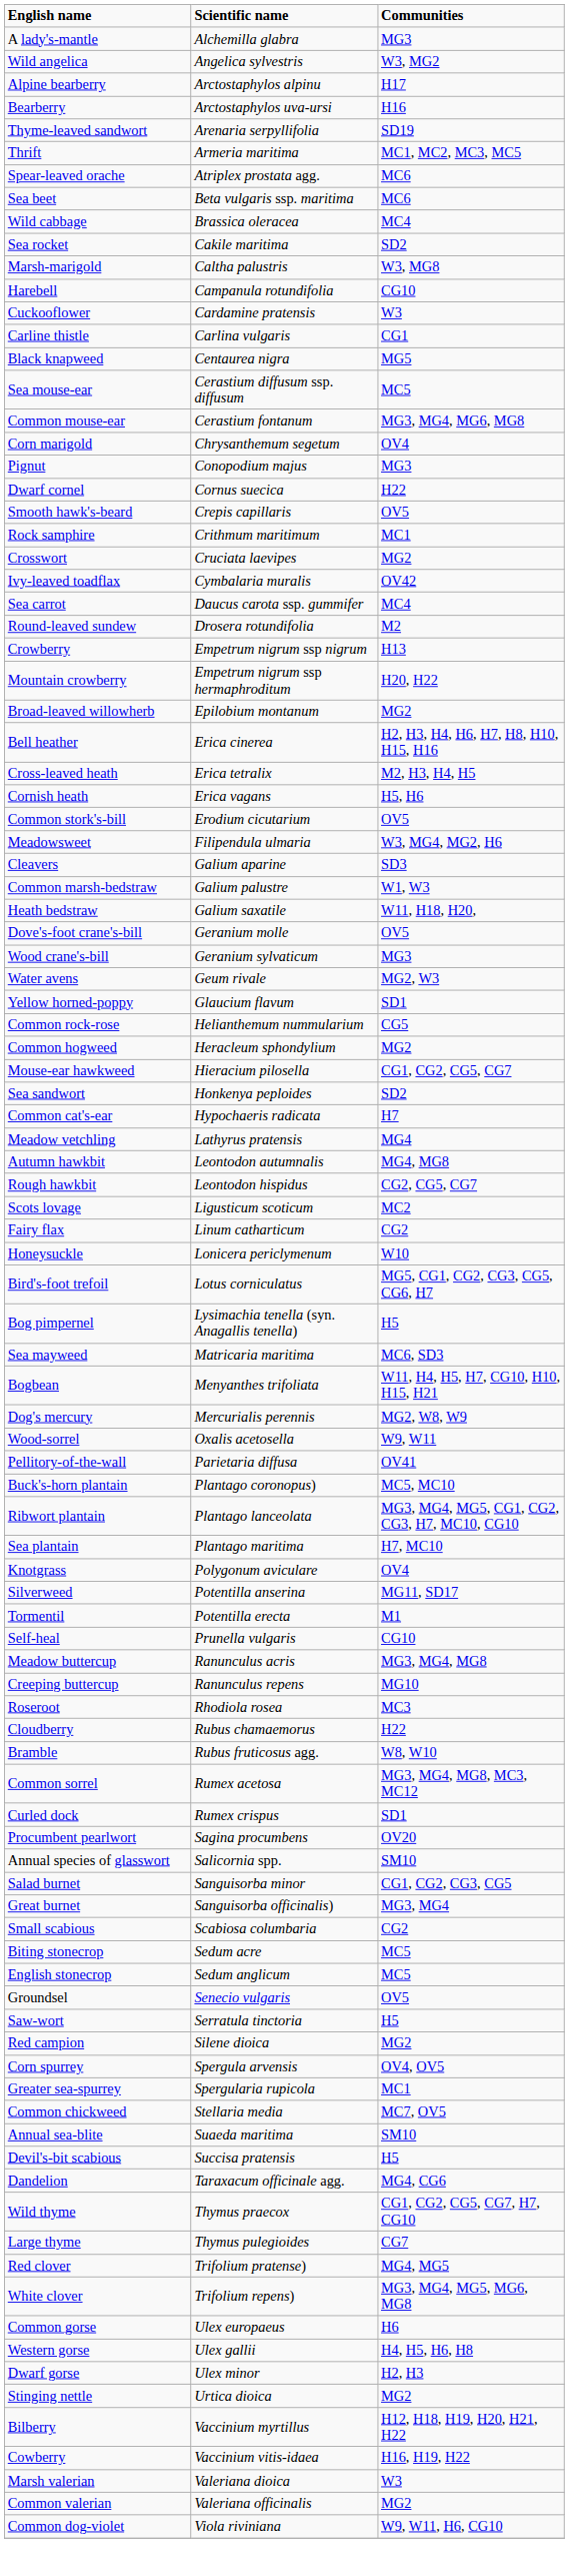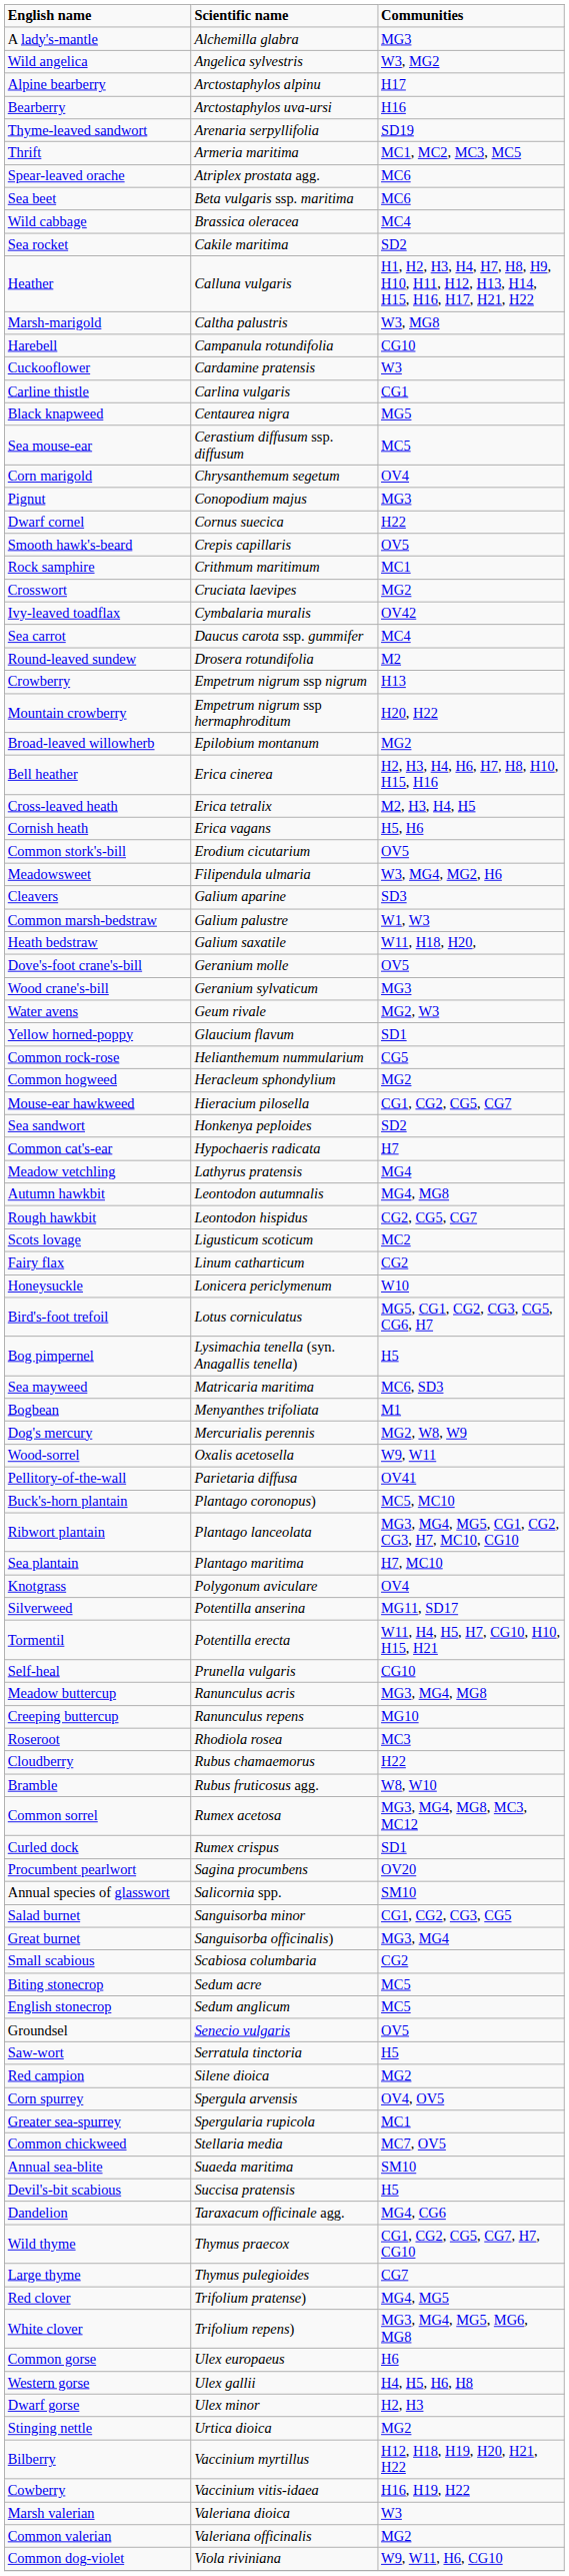 <table class="wikitable">
 <tr>
 <td style="width:200px"><strong>English name</strong></td>
 <td style="width:200px"><strong>Scientific name</strong></td>
 <td style="width:200px"><strong>Communities</strong></td>
 </tr>
 <tr>
 <td>A <a href='#'>lady's-mantle</a></td>
 <td><em>Alchemilla glabra</em></td>
 <td><a href='#'>MG3</a></td>
 </tr>
 <tr>
 <td><a href='#'>Wild angelica</a></td>
 <td><em>Angelica sylvestris</em></td>
 <td><a href='#'>W3</a>, <a href='#'>MG2</a></td>
 </tr>
 <tr>
 <td><a href='#'>Alpine bearberry</a></td>
 <td><em>Arctostaphylos alpinu</em></td>
 <td><a href='#'>H17</a></td>
 </tr>
 <tr>
 <td><a href='#'>Bearberry</a></td>
 <td><em>Arctostaphylos uva-ursi</em></td>
 <td><a href='#'>H16</a></td>
 </tr>
 <tr>
 <td><a href='#'>Thyme-leaved sandwort</a></td>
 <td><em>Arenaria serpyllifolia</em></td>
 <td><a href='#'>SD19</a></td>
 </tr>
 <tr>
 <td><a href='#'>Thrift</a></td>
 <td><em>Armeria maritima</em></td>
 <td><a href='#'>MC1</a>, <a href='#'>MC2</a>, <a href='#'>MC3</a>, <a href='#'>MC5</a></td>
 </tr>
 <tr>
 <td><a href='#'>Spear-leaved orache</a></td>
 <td><em>Atriplex prostata</em> agg.</td>
 <td><a href='#'>MC6</a></td>
 </tr>
 <tr>
 <td><a href='#'>Sea beet</a></td>
 <td><em>Beta vulgaris</em> ssp. <em>maritima</em></td>
 <td><a href='#'>MC6</a></td>
 </tr>
 <tr>
 <td><a href='#'>Wild cabbage</a></td>
 <td><em>Brassica oleracea</em></td>
 <td><a href='#'>MC4</a></td>
 </tr>
 <tr>
 <td><a href='#'>Sea rocket</a></td>
 <td><em>Cakile maritima</em></td>
 <td><a href='#'>SD2</a></td>
 </tr>
 <tr>
+<td><a href='#'>Heather</a></td>
+<td><em>Calluna vulgaris</em></td>
+<td><a href='#'>H1</a>, <a href='#'>H2</a>, <a href='#'>H3</a>, <a href='#'>H4</a>, <a href='#'>H7</a>, <a href='#'>H8</a>, <a href='#'>H9</a>, <a href='#'>H10</a>, <a href='#'>H11</a>, <a href='#'>H12</a>, <a href='#'>H13</a>, <a href='#'>H14</a>, <a href='#'>H15</a>, <a href='#'>H16</a>, <a href='#'>H17</a>, <a href='#'>H21</a>, <a href='#'>H22</a></td>
+</tr>
+<tr>
 <td><a href='#'>Marsh-marigold</a></td>
 <td><em>Caltha palustris</em></td>
 <td><a href='#'>W3</a>, <a href='#'>MG8</a></td>
 </tr>
 <tr>
 <td><a href='#'>Harebell</a></td>
 <td><em>Campanula rotundifolia</em></td>
 <td><a href='#'>CG10</a></td>
 </tr>
 <tr>
 <td><a href='#'>Cuckooflower</a></td>
 <td><em>Cardamine pratensis</em></td>
 <td><a href='#'>W3</a></td>
 </tr>
 <tr>
 <td><a href='#'>Carline thistle</a></td>
 <td><em>Carlina vulgaris</em></td>
 <td><a href='#'>CG1</a></td>
 </tr>
 <tr>
 <td><a href='#'>Black knapweed</a></td>
 <td><em>Centaurea nigra</em></td>
 <td><a href='#'>MG5</a></td>
 </tr>
 <tr>
 <td><a href='#'>Sea mouse-ear</a></td>
 <td><em>Cerastium diffusum</em> ssp. <em>diffusum</em></td>
 <td><a href='#'>MC5</a></td>
-</tr>
-<tr>
-<td><a href='#'>Common mouse-ear</a></td>
-<td><em>Cerastium fontanum</em></td>
-<td><a href='#'>MG3</a>, <a href='#'>MG4</a>, <a href='#'>MG6</a>, <a href='#'>MG8</a></td>
 </tr>
 <tr>
 <td><a href='#'>Corn marigold</a></td>
 <td><em>Chrysanthemum segetum</em></td>
 <td><a href='#'>OV4</a></td>
 </tr>
 <tr>
 <td><a href='#'>Pignut</a></td>
 <td><em>Conopodium majus</em></td>
 <td><a href='#'>MG3</a></td>
 </tr>
 <tr>
 <td><a href='#'>Dwarf cornel</a></td>
 <td><em>Cornus suecica</em></td>
 <td><a href='#'>H22</a></td>
 </tr>
 <tr>
 <td><a href='#'>Smooth hawk's-beard</a></td>
 <td><em>Crepis capillaris</em></td>
 <td><a href='#'>OV5</a></td>
 </tr>
 <tr>
 <td><a href='#'>Rock samphire</a></td>
 <td><em>Crithmum maritimum</em></td>
 <td><a href='#'>MC1</a></td>
 </tr>
 <tr>
 <td><a href='#'>Crosswort</a></td>
 <td><em>Cruciata laevipes</em></td>
 <td><a href='#'>MG2</a></td>
 </tr>
 <tr>
 <td><a href='#'>Ivy-leaved toadflax</a></td>
 <td><em>Cymbalaria muralis</em></td>
 <td><a href='#'>OV42</a></td>
 </tr>
 <tr>
 <td><a href='#'>Sea carrot</a></td>
 <td><em>Daucus carota</em> ssp. <em>gummifer</em></td>
 <td><a href='#'>MC4</a></td>
 </tr>
 <tr>
 <td><a href='#'>Round-leaved sundew</a></td>
 <td><em>Drosera rotundifolia</em></td>
 <td><a href='#'>M2</a></td>
 </tr>
 <tr>
 <td><a href='#'>Crowberry</a></td>
 <td><em>Empetrum nigrum</em> ssp <em>nigrum</em></td>
 <td><a href='#'>H13</a></td>
 </tr>
 <tr>
 <td><a href='#'>Mountain crowberry</a></td>
 <td><em>Empetrum nigrum</em> ssp <em>hermaphroditum</em></td>
 <td><a href='#'>H20</a>, <a href='#'>H22</a></td>
 </tr>
 <tr>
 <td><a href='#'>Broad-leaved willowherb</a></td>
 <td><em>Epilobium montanum</em></td>
 <td><a href='#'>MG2</a></td>
 </tr>
 <tr>
 <td><a href='#'>Bell heather</a></td>
 <td><em>Erica cinerea</em></td>
 <td><a href='#'>H2</a>, <a href='#'>H3</a>, <a href='#'>H4</a>, <a href='#'>H6</a>, <a href='#'>H7</a>, <a href='#'>H8</a>, <a href='#'>H10</a>, <a href='#'>H15</a>, <a href='#'>H16</a></td>
 </tr>
 <tr>
 <td><a href='#'>Cross-leaved heath</a></td>
 <td><em>Erica tetralix</em></td>
 <td><a href='#'>M2</a>, <a href='#'>H3</a>, <a href='#'>H4</a>, <a href='#'>H5</a></td>
 </tr>
 <tr>
 <td><a href='#'>Cornish heath</a></td>
 <td><em>Erica vagans</em></td>
 <td><a href='#'>H5</a>, <a href='#'>H6</a></td>
 </tr>
 <tr>
 <td><a href='#'>Common stork's-bill</a></td>
 <td><em>Erodium cicutarium</em></td>
 <td><a href='#'>OV5</a></td>
 </tr>
 <tr>
 <td><a href='#'>Meadowsweet</a></td>
 <td><em>Filipendula ulmaria</em></td>
 <td><a href='#'>W3</a>, <a href='#'>MG4</a>, <a href='#'>MG2</a>, <a href='#'>H6</a></td>
 </tr>
 <tr>
 <td><a href='#'>Cleavers</a></td>
 <td><em>Galium aparine</em></td>
 <td><a href='#'>SD3</a></td>
 </tr>
 <tr>
 <td><a href='#'>Common marsh-bedstraw</a></td>
 <td><em>Galium palustre</em></td>
 <td><a href='#'>W1</a>, <a href='#'>W3</a></td>
 </tr>
 <tr>
 <td><a href='#'>Heath bedstraw</a></td>
 <td><em>Galium saxatile</em></td>
 <td><a href='#'>W11</a>, <a href='#'>H18</a>, <a href='#'>H20</a>,</td>
 </tr>
 <tr>
 <td><a href='#'>Dove's-foot crane's-bill</a></td>
 <td><em>Geranium molle</em></td>
 <td><a href='#'>OV5</a></td>
 </tr>
 <tr>
 <td><a href='#'>Wood crane's-bill</a></td>
 <td><em>Geranium sylvaticum</em></td>
 <td><a href='#'>MG3</a></td>
 </tr>
 <tr>
 <td><a href='#'>Water avens</a></td>
 <td><em>Geum rivale</em></td>
 <td><a href='#'>MG2</a>, <a href='#'>W3</a></td>
 </tr>
 <tr>
 <td><a href='#'>Yellow horned-poppy</a></td>
 <td><em>Glaucium flavum</em></td>
 <td><a href='#'>SD1</a></td>
 </tr>
 <tr>
 <td><a href='#'>Common rock-rose</a></td>
 <td><em>Helianthemum nummularium</em></td>
 <td><a href='#'>CG5</a></td>
 </tr>
 <tr>
 <td><a href='#'>Common hogweed</a></td>
 <td><em>Heracleum sphondylium</em></td>
 <td><a href='#'>MG2</a></td>
 </tr>
 <tr>
 <td><a href='#'>Mouse-ear hawkweed</a></td>
 <td><em>Hieracium pilosella</em></td>
 <td><a href='#'>CG1</a>, <a href='#'>CG2</a>, <a href='#'>CG5</a>, <a href='#'>CG7</a></td>
 </tr>
 <tr>
 <td><a href='#'>Sea sandwort</a></td>
 <td><em>Honkenya peploides</em></td>
 <td><a href='#'>SD2</a></td>
 </tr>
 <tr>
 <td><a href='#'>Common cat's-ear</a></td>
 <td><em>Hypochaeris radicata</em></td>
 <td><a href='#'>H7</a></td>
 </tr>
 <tr>
 <td><a href='#'>Meadow vetchling</a></td>
 <td><em>Lathyrus pratensis</em></td>
 <td><a href='#'>MG4</a></td>
 </tr>
 <tr>
 <td><a href='#'>Autumn hawkbit</a></td>
 <td><em>Leontodon autumnalis</em></td>
 <td><a href='#'>MG4</a>, <a href='#'>MG8</a></td>
 </tr>
 <tr>
 <td><a href='#'>Rough hawkbit</a></td>
 <td><em>Leontodon hispidus</em></td>
 <td><a href='#'>CG2</a>, <a href='#'>CG5</a>, <a href='#'>CG7</a></td>
 </tr>
 <tr>
 <td><a href='#'>Scots lovage</a></td>
 <td><em>Ligusticum scoticum</em></td>
 <td><a href='#'>MC2</a></td>
 </tr>
 <tr>
 <td><a href='#'>Fairy flax</a></td>
 <td><em>Linum catharticum</em></td>
 <td><a href='#'>CG2</a></td>
 </tr>
 <tr>
 <td><a href='#'>Honeysuckle</a></td>
 <td><em>Lonicera periclymenum</em></td>
 <td><a href='#'>W10</a></td>
 </tr>
 <tr>
 <td><a href='#'>Bird's-foot trefoil</a></td>
 <td><em>Lotus corniculatus</em></td>
 <td><a href='#'>MG5</a>, <a href='#'>CG1</a>, <a href='#'>CG2</a>, <a href='#'>CG3</a>, <a href='#'>CG5</a>, <a href='#'>CG6</a>, <a href='#'>H7</a></td>
 </tr>
 <tr>
 <td><a href='#'>Bog pimpernel</a></td>
 <td><em>Lysimachia tenella</em> (syn. <em>Anagallis tenella</em>)</td>
 <td><a href='#'>H5</a></td>
 </tr>
 <tr>
 <td><a href='#'>Sea mayweed</a></td>
 <td><em>Matricaria maritima</em></td>
 <td><a href='#'>MC6</a>, <a href='#'>SD3</a></td>
 </tr>
 <tr>
 <td><a href='#'>Bogbean</a></td>
 <td><em>Menyanthes trifoliata</em></td>
-<td><a href='#'>W11</a>, <a href='#'>H4</a>, <a href='#'>H5</a>, <a href='#'>H7</a>, <a href='#'>CG10</a>, <a href='#'>H10</a>, <a href='#'>H15</a>, <a href='#'>H21</a></td>
+<td><a href='#'>M1</a></td>
 </tr>
 <tr>
 <td><a href='#'>Dog's mercury</a></td>
 <td><em>Mercurialis perennis</em></td>
 <td><a href='#'>MG2</a>, <a href='#'>W8</a>, <a href='#'>W9</a></td>
 </tr>
 <tr>
 <td><a href='#'>Wood-sorrel</a></td>
 <td><em>Oxalis acetosella</em></td>
 <td><a href='#'>W9</a>, <a href='#'>W11</a></td>
 </tr>
 <tr>
 <td><a href='#'>Pellitory-of-the-wall</a></td>
 <td><em>Parietaria diffusa</em></td>
 <td><a href='#'>OV41</a></td>
 </tr>
 <tr>
 <td><a href='#'>Buck's-horn plantain</a></td>
 <td><em>Plantago coronopus</em>)</td>
 <td><a href='#'>MC5</a>, <a href='#'>MC10</a></td>
 </tr>
 <tr>
 <td><a href='#'>Ribwort plantain</a></td>
 <td><em>Plantago lanceolata</em></td>
 <td><a href='#'>MG3</a>, <a href='#'>MG4</a>, <a href='#'>MG5</a>, <a href='#'>CG1</a>, <a href='#'>CG2</a>, <a href='#'>CG3</a>, <a href='#'>H7</a>, <a href='#'>MC10</a>, <a href='#'>CG10</a></td>
 </tr>
 <tr>
 <td><a href='#'>Sea plantain</a></td>
 <td><em>Plantago maritima</em></td>
 <td><a href='#'>H7</a>, <a href='#'>MC10</a></td>
 </tr>
 <tr>
 <td><a href='#'>Knotgrass</a></td>
 <td><em>Polygonum aviculare</em></td>
 <td><a href='#'>OV4</a></td>
 </tr>
 <tr>
 <td><a href='#'>Silverweed</a></td>
 <td><em>Potentilla anserina</em></td>
 <td><a href='#'>MG11</a>, <a href='#'>SD17</a></td>
 </tr>
 <tr>
 <td><a href='#'>Tormentil</a></td>
 <td><em>Potentilla erecta</em></td>
-<td><a href='#'>M1</a></td>
+<td><a href='#'>W11</a>, <a href='#'>H4</a>, <a href='#'>H5</a>, <a href='#'>H7</a>, <a href='#'>CG10</a>, <a href='#'>H10</a>, <a href='#'>H15</a>, <a href='#'>H21</a></td>
 </tr>
 <tr>
 <td><a href='#'>Self-heal</a></td>
 <td><em>Prunella vulgaris</em></td>
 <td><a href='#'>CG10</a></td>
 </tr>
 <tr>
 <td><a href='#'>Meadow buttercup</a></td>
 <td><em>Ranunculus acris</em></td>
 <td><a href='#'>MG3</a>, <a href='#'>MG4</a>, <a href='#'>MG8</a></td>
 </tr>
 <tr>
 <td><a href='#'>Creeping buttercup</a></td>
 <td><em>Ranunculus repens</em></td>
 <td><a href='#'>MG10</a></td>
 </tr>
 <tr>
 <td><a href='#'>Roseroot</a></td>
 <td><em>Rhodiola rosea</em></td>
 <td><a href='#'>MC3</a></td>
 </tr>
 <tr>
 <td><a href='#'>Cloudberry</a></td>
 <td><em>Rubus chamaemorus</em></td>
 <td><a href='#'>H22</a></td>
 </tr>
 <tr>
 <td><a href='#'>Bramble</a></td>
 <td><em>Rubus fruticosus</em> agg.</td>
 <td><a href='#'>W8</a>, <a href='#'>W10</a></td>
 </tr>
 <tr>
 <td><a href='#'>Common sorrel</a></td>
 <td><em>Rumex acetosa</em></td>
 <td><a href='#'>MG3</a>, <a href='#'>MG4</a>, <a href='#'>MG8</a>, <a href='#'>MC3</a>, <a href='#'>MC12</a></td>
 </tr>
 <tr>
 <td><a href='#'>Curled dock</a></td>
 <td><em>Rumex crispus</em></td>
 <td><a href='#'>SD1</a></td>
 </tr>
 <tr>
 <td><a href='#'>Procumbent pearlwort</a></td>
 <td><em>Sagina procumbens</em></td>
 <td><a href='#'>OV20</a></td>
 </tr>
 <tr>
 <td>Annual species of <a href='#'>glasswort</a></td>
 <td><em>Salicornia</em> spp.</td>
 <td><a href='#'>SM10</a></td>
 </tr>
 <tr>
 <td><a href='#'>Salad burnet</a></td>
 <td><em>Sanguisorba minor</em></td>
 <td><a href='#'>CG1</a>, <a href='#'>CG2</a>, <a href='#'>CG3</a>, <a href='#'>CG5</a></td>
 </tr>
 <tr>
 <td><a href='#'>Great burnet</a></td>
 <td><em>Sanguisorba officinalis</em>)</td>
 <td><a href='#'>MG3</a>, <a href='#'>MG4</a></td>
 </tr>
 <tr>
 <td><a href='#'>Small scabious</a></td>
 <td><em>Scabiosa columbaria</em></td>
 <td><a href='#'>CG2</a></td>
 </tr>
 <tr>
 <td><a href='#'>Biting stonecrop</a></td>
 <td><em>Sedum acre</em></td>
 <td><a href='#'>MC5</a></td>
 </tr>
 <tr>
 <td><a href='#'>English stonecrop</a></td>
 <td><em>Sedum anglicum</em></td>
 <td><a href='#'>MC5</a></td>
 </tr>
 <tr>
 <td>Groundsel</td>
 <td><em><a href='#'>Senecio vulgaris</a></em></td>
 <td><a href='#'>OV5</a></td>
 </tr>
 <tr>
 <td><a href='#'>Saw-wort</a></td>
 <td><em>Serratula tinctoria</em></td>
 <td><a href='#'>H5</a></td>
 </tr>
 <tr>
 <td><a href='#'>Red campion</a></td>
 <td><em>Silene dioica</em></td>
 <td><a href='#'>MG2</a></td>
 </tr>
 <tr>
 <td><a href='#'>Corn spurrey</a></td>
 <td><em>Spergula arvensis</em></td>
 <td><a href='#'>OV4</a>, <a href='#'>OV5</a></td>
 </tr>
 <tr>
 <td><a href='#'>Greater sea-spurrey</a></td>
 <td><em>Spergularia rupicola</em></td>
 <td><a href='#'>MC1</a></td>
 </tr>
 <tr>
 <td><a href='#'>Common chickweed</a></td>
 <td><em>Stellaria media</em></td>
 <td><a href='#'>MC7</a>, <a href='#'>OV5</a></td>
 </tr>
 <tr>
 <td><a href='#'>Annual sea-blite</a></td>
 <td><em>Suaeda maritima</em></td>
 <td><a href='#'>SM10</a></td>
 </tr>
 <tr>
 <td><a href='#'>Devil's-bit scabious</a></td>
 <td><em>Succisa pratensis</em></td>
 <td><a href='#'>H5</a></td>
 </tr>
 <tr>
 <td><a href='#'>Dandelion</a></td>
 <td><em>Taraxacum officinale</em> agg.</td>
 <td><a href='#'>MG4</a>, <a href='#'>CG6</a></td>
 </tr>
 <tr>
 <td><a href='#'>Wild thyme</a></td>
 <td><em>Thymus praecox</em></td>
 <td><a href='#'>CG1</a>, <a href='#'>CG2</a>, <a href='#'>CG5</a>, <a href='#'>CG7</a>, <a href='#'>H7</a>, <a href='#'>CG10</a></td>
 </tr>
 <tr>
 <td><a href='#'>Large thyme</a></td>
 <td><em>Thymus pulegioides</em></td>
 <td><a href='#'>CG7</a></td>
 </tr>
 <tr>
 <td><a href='#'>Red clover</a></td>
 <td><em>Trifolium pratense</em>)</td>
 <td><a href='#'>MG4</a>, <a href='#'>MG5</a></td>
 </tr>
 <tr>
 <td><a href='#'>White clover</a></td>
 <td><em>Trifolium repens</em>)</td>
 <td><a href='#'>MG3</a>, <a href='#'>MG4</a>, <a href='#'>MG5</a>, <a href='#'>MG6</a>, <a href='#'>MG8</a></td>
 </tr>
 <tr>
 <td><a href='#'>Common gorse</a></td>
 <td><em>Ulex europaeus</em></td>
 <td><a href='#'>H6</a></td>
 </tr>
 <tr>
 <td><a href='#'>Western gorse</a></td>
 <td><em>Ulex gallii</em></td>
 <td><a href='#'>H4</a>, <a href='#'>H5</a>, <a href='#'>H6</a>, <a href='#'>H8</a></td>
 </tr>
 <tr>
 <td><a href='#'>Dwarf gorse</a></td>
 <td><em>Ulex minor</em></td>
 <td><a href='#'>H2</a>, <a href='#'>H3</a></td>
 </tr>
 <tr>
 <td><a href='#'>Stinging nettle</a></td>
 <td><em>Urtica dioica</em></td>
 <td><a href='#'>MG2</a></td>
 </tr>
 <tr>
 <td><a href='#'>Bilberry</a></td>
 <td><em>Vaccinium myrtillus</em></td>
 <td><a href='#'>H12</a>, <a href='#'>H18</a>, <a href='#'>H19</a>, <a href='#'>H20</a>, <a href='#'>H21</a>, <a href='#'>H22</a></td>
 </tr>
 <tr>
 <td><a href='#'>Cowberry</a></td>
 <td><em>Vaccinium vitis-idaea</em></td>
 <td><a href='#'>H16</a>, <a href='#'>H19</a>, <a href='#'>H22</a></td>
 </tr>
 <tr>
 <td><a href='#'>Marsh valerian</a></td>
 <td><em>Valeriana dioica</em></td>
 <td><a href='#'>W3</a></td>
 </tr>
 <tr>
 <td><a href='#'>Common valerian</a></td>
 <td><em>Valeriana officinalis</em></td>
 <td><a href='#'>MG2</a></td>
 </tr>
 <tr>
 <td><a href='#'>Common dog-violet</a></td>
 <td><em>Viola riviniana</em></td>
 <td><a href='#'>W9</a>, <a href='#'>W11</a>, <a href='#'>H6</a>, <a href='#'>CG10</a></td>
 </tr>
 <tr>
 </tr>
 </table>
